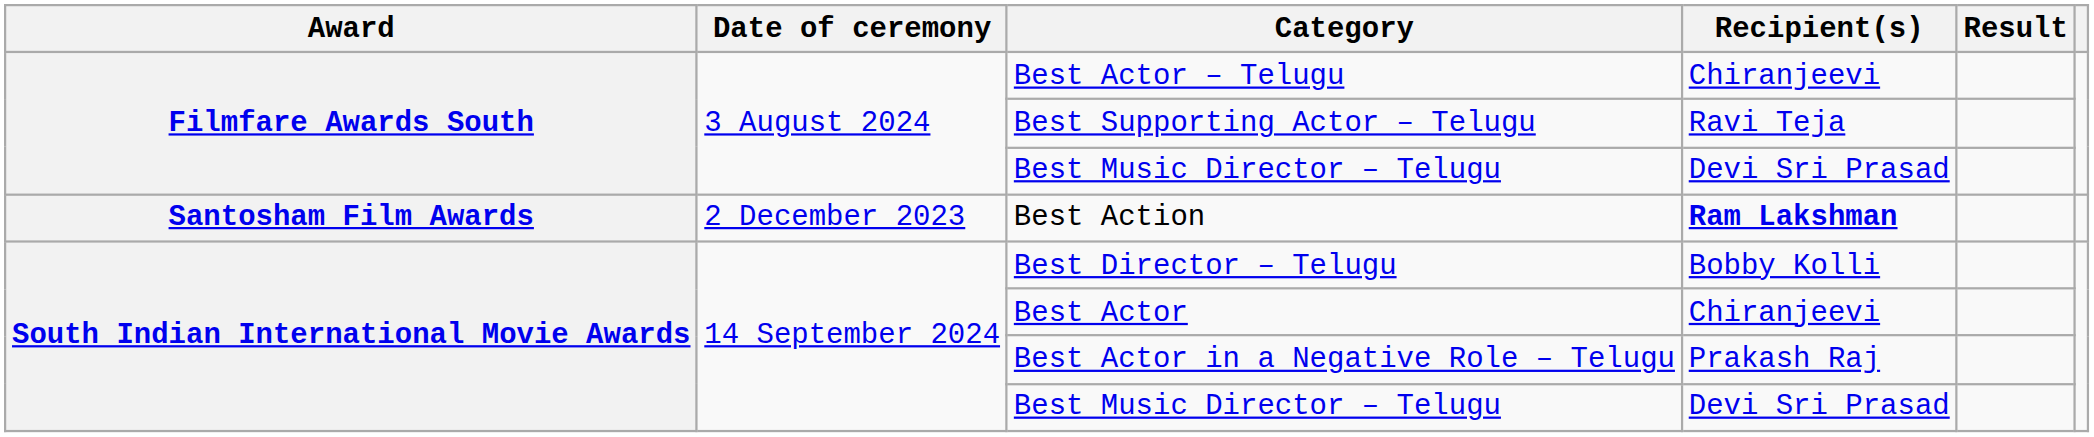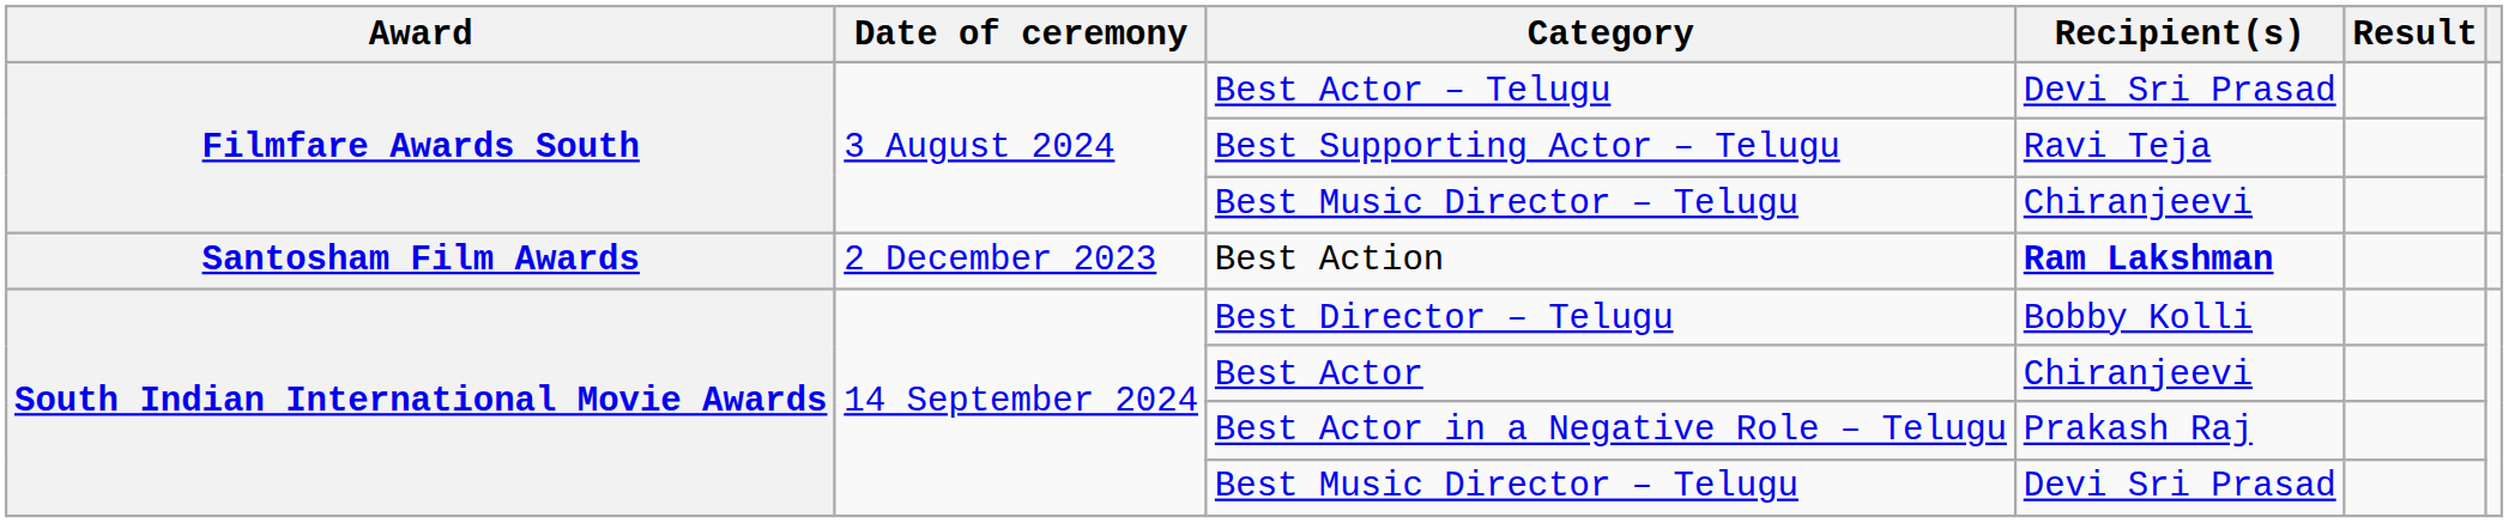 <table class="wikitable plainrowheaders sortable">
 <tr>
 <th scope="col">Award</th>
 <th scope="col">Date of ceremony</th>
 <th scope="col">Category</th>
 <th scope="col">Recipient(s)</th>
 <th scope="col">Result</th>
 <th scope="col" class="unsortable"></th>
 </tr>
 <tr>
 <th rowspan="3" scope="row"><a href='#'>Filmfare Awards South</a></th>
 <td rowspan="3"><a href='#'>3 August 2024</a></td>
 <td><a href='#'>Best Actor – Telugu</a></td>
-<td><a href='#'>Chiranjeevi</a></td>
+<td><a href='#'>Devi Sri Prasad</a></td>
 <td></td>
 <td rowspan="3"></td>
 </tr>
 <tr>
 <td><a href='#'>Best Supporting Actor – Telugu</a></td>
 <td><a href='#'>Ravi Teja</a></td>
 <td></td>
 </tr>
 <tr>
 <td><a href='#'>Best Music Director – Telugu</a></td>
-<td><a href='#'>Devi Sri Prasad</a></td>
+<td><a href='#'>Chiranjeevi</a></td>
 <td></td>
 </tr>
 <tr>
 <th scope="row"><a href='#'>Santosham Film Awards</a></th>
 <td><a href='#'>2 December 2023</a></td>
 <td>Best Action</td>
 <td><strong><a href='#'>Ram Lakshman</a></strong></td>
 <td></td>
 <td></td>
 </tr>
 <tr>
 <th rowspan="4" scope="row"><a href='#'>South Indian International Movie Awards</a></th>
 <td rowspan="4"><a href='#'>14 September 2024</a></td>
 <td><a href='#'>Best Director – Telugu</a></td>
 <td><a href='#'>Bobby Kolli</a></td>
 <td></td>
 <td rowspan="4"></td>
 </tr>
 <tr>
 <td><a href='#'>Best Actor</a></td>
 <td><a href='#'>Chiranjeevi</a></td>
 <td></td>
 </tr>
 <tr>
 <td><a href='#'>Best Actor in a Negative Role – Telugu</a></td>
 <td><a href='#'>Prakash Raj</a></td>
 <td></td>
 </tr>
 <tr>
 <td><a href='#'>Best Music Director – Telugu</a></td>
 <td><a href='#'>Devi Sri Prasad</a></td>
 <td></td>
 </tr>
 </table>
